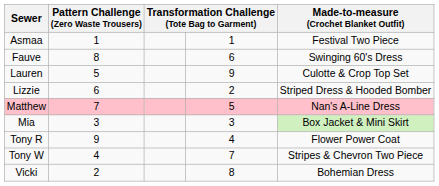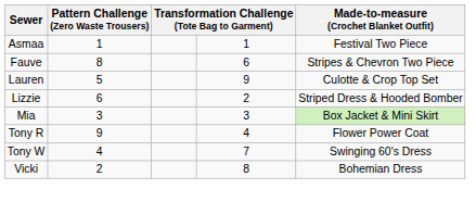 <table class="wikitable" style="text-align:center;">
 <tr>
 <th>Sewer</th>
 <th>Pattern Challenge<br><small>(Zero Waste Trousers)</small></th>
 <th colspan="2">Transformation Challenge<br><small>(Tote Bag to Garment)</small></th>
 <th>Made-to-measure<br><small>(Crochet Blanket Outfit)</small></th>
 </tr>
 <tr>
 <td>Asmaa</td>
 <td>1</td>
 <td></td>
 <td>1</td>
 <td>Festival Two Piece</td>
 </tr>
 <tr>
 <td>Fauve</td>
 <td>8</td>
 <td></td>
 <td>6</td>
-<td>Swinging 60's Dress</td>
+<td>Stripes & Chevron Two Piece</td>
 </tr>
 <tr>
 <td>Lauren</td>
 <td>5</td>
 <td></td>
 <td>9</td>
 <td>Culotte & Crop Top Set</td>
 </tr>
 <tr>
 <td>Lizzie</td>
 <td>6</td>
 <td></td>
 <td>2</td>
 <td>Striped Dress & Hooded Bomber</td>
-</tr>
-<tr style="background:pink">
-<td>Matthew</td>
-<td>7</td>
-<td></td>
-<td>5</td>
-<td>Nan's A-Line Dress</td>
 </tr>
 <tr>
 <td>Mia</td>
 <td>3</td>
 <td></td>
 <td>3</td>
 <td style="background:#d0f0c0">Box Jacket & Mini Skirt</td>
 </tr>
 <tr>
 <td>Tony R</td>
 <td>9</td>
 <td></td>
 <td>4</td>
 <td>Flower Power Coat</td>
 </tr>
 <tr>
 <td>Tony W</td>
 <td>4</td>
 <td></td>
 <td>7</td>
-<td>Stripes & Chevron Two Piece</td>
+<td>Swinging 60's Dress</td>
 </tr>
 <tr>
 <td>Vicki</td>
 <td>2</td>
 <td></td>
 <td>8</td>
 <td>Bohemian Dress</td>
 </tr>
 </table>
